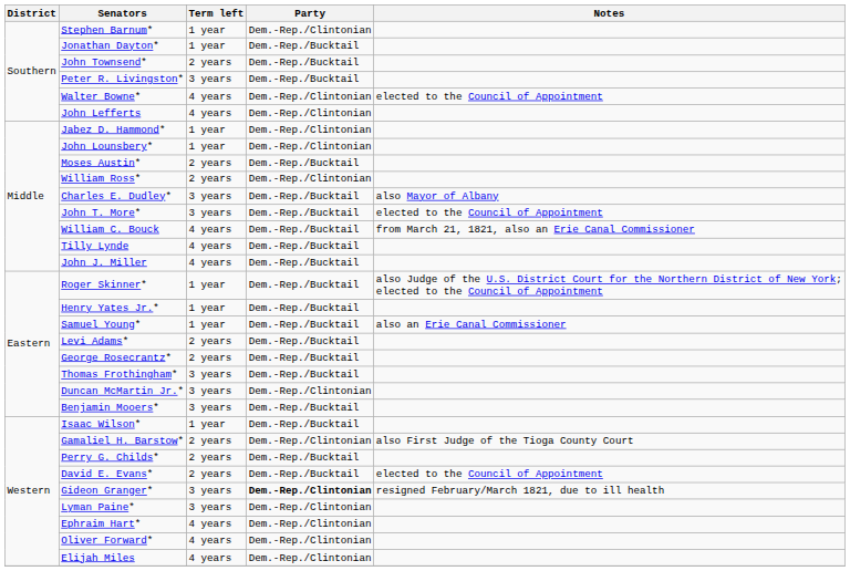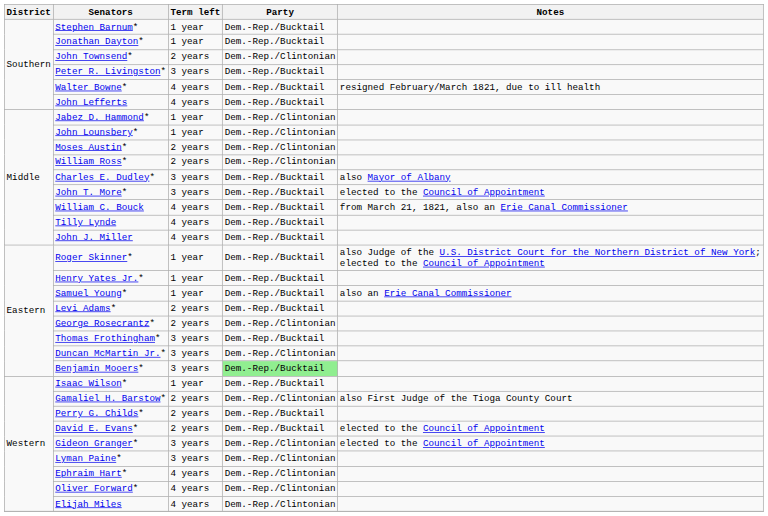 <table class=wikitable>
 <tr>
 <th>District</th>
 <th>Senators</th>
 <th>Term left</th>
 <th>Party</th>
 <th>Notes</th>
 </tr>
 <tr>
 <td rowspan="6">Southern</td>
 <td><a href='#'>Stephen Barnum</a>*</td>
 <td>1 year</td>
-<td>Dem.-Rep./Clintonian</td>
+<td>Dem.-Rep./Bucktail</td>
 <td></td>
 </tr>
 <tr>
 <td><a href='#'>Jonathan Dayton</a>*</td>
 <td>1 year</td>
 <td>Dem.-Rep./Bucktail</td>
 <td></td>
 </tr>
 <tr>
 <td><a href='#'>John Townsend</a>*</td>
 <td>2 years</td>
-<td>Dem.-Rep./Bucktail</td>
+<td>Dem.-Rep./Clintonian</td>
 <td></td>
 </tr>
 <tr>
 <td><a href='#'>Peter R. Livingston</a>*</td>
 <td>3 years</td>
 <td>Dem.-Rep./Bucktail</td>
 <td></td>
 </tr>
 <tr>
 <td><a href='#'>Walter Bowne</a>*</td>
 <td>4 years</td>
-<td>Dem.-Rep./Clintonian</td>
-<td>elected to the <a href='#'>Council of Appointment</a></td>
+<td>Dem.-Rep./Bucktail</td>
+<td>resigned February/March 1821, due to ill health</td>
 </tr>
 <tr>
 <td><a href='#'>John Lefferts</a></td>
 <td>4 years</td>
-<td>Dem.-Rep./Clintonian</td>
+<td>Dem.-Rep./Bucktail</td>
 <td></td>
 </tr>
 <tr>
 <td rowspan="9">Middle</td>
 <td><a href='#'>Jabez D. Hammond</a>*</td>
 <td>1 year</td>
 <td>Dem.-Rep./Clintonian</td>
 <td></td>
 </tr>
 <tr>
 <td><a href='#'>John Lounsbery</a>*</td>
 <td>1 year</td>
 <td>Dem.-Rep./Clintonian</td>
 <td></td>
 </tr>
 <tr>
 <td><a href='#'>Moses Austin</a>*</td>
 <td>2 years</td>
-<td>Dem.-Rep./Bucktail</td>
+<td>Dem.-Rep./Clintonian</td>
 <td></td>
 </tr>
 <tr>
 <td><a href='#'>William Ross</a>*</td>
 <td>2 years</td>
 <td>Dem.-Rep./Clintonian</td>
 <td></td>
 </tr>
 <tr>
 <td><a href='#'>Charles E. Dudley</a>*</td>
 <td>3 years</td>
 <td>Dem.-Rep./Bucktail</td>
 <td>also <a href='#'>Mayor of Albany</a></td>
 </tr>
 <tr>
 <td><a href='#'>John T. More</a>*</td>
 <td>3 years</td>
 <td>Dem.-Rep./Bucktail</td>
 <td>elected to the <a href='#'>Council of Appointment</a></td>
 </tr>
 <tr>
 <td><a href='#'>William C. Bouck</a></td>
 <td>4 years</td>
 <td>Dem.-Rep./Bucktail</td>
 <td>from March 21, 1821, also an <a href='#'>Erie Canal Commissioner</a></td>
 </tr>
 <tr>
 <td><a href='#'>Tilly Lynde</a></td>
 <td>4 years</td>
 <td>Dem.-Rep./Bucktail</td>
 <td></td>
 </tr>
 <tr>
 <td><a href='#'>John J. Miller</a></td>
 <td>4 years</td>
 <td>Dem.-Rep./Bucktail</td>
 <td></td>
 </tr>
 <tr>
 <td rowspan="8">Eastern</td>
 <td><a href='#'>Roger Skinner</a>*</td>
 <td>1 year</td>
 <td>Dem.-Rep./Bucktail</td>
 <td>also Judge of the <a href='#'>U.S. District Court for the Northern District of New York</a>; <br>elected to the <a href='#'>Council of Appointment</a></td>
 </tr>
 <tr>
 <td><a href='#'>Henry Yates Jr.</a>*</td>
 <td>1 year</td>
 <td>Dem.-Rep./Bucktail</td>
 <td></td>
 </tr>
 <tr>
 <td><a href='#'>Samuel Young</a>*</td>
 <td>1 year</td>
 <td>Dem.-Rep./Bucktail</td>
 <td>also an <a href='#'>Erie Canal Commissioner</a></td>
 </tr>
 <tr>
 <td><a href='#'>Levi Adams</a>*</td>
 <td>2 years</td>
 <td>Dem.-Rep./Bucktail</td>
 <td></td>
 </tr>
 <tr>
 <td><a href='#'>George Rosecrantz</a>*</td>
 <td>2 years</td>
-<td>Dem.-Rep./Bucktail</td>
+<td>Dem.-Rep./Clintonian</td>
 <td></td>
 </tr>
 <tr>
 <td><a href='#'>Thomas Frothingham</a>*</td>
 <td>3 years</td>
 <td>Dem.-Rep./Bucktail</td>
 <td></td>
 </tr>
 <tr>
 <td><a href='#'>Duncan McMartin Jr.</a>*</td>
 <td>3 years</td>
 <td>Dem.-Rep./Clintonian</td>
 <td></td>
 </tr>
 <tr>
 <td><a href='#'>Benjamin Mooers</a>*</td>
 <td>3 years</td>
-<td>Dem.-Rep./Bucktail</td>
+<td style="background: lightgreen;">Dem.-Rep./Bucktail</td>
 <td></td>
 </tr>
 <tr>
 <td rowspan="9">Western</td>
 <td><a href='#'>Isaac Wilson</a>*</td>
 <td>1 year</td>
 <td>Dem.-Rep./Bucktail</td>
 <td></td>
 </tr>
 <tr>
 <td><a href='#'>Gamaliel H. Barstow</a>*</td>
 <td>2 years</td>
 <td>Dem.-Rep./Clintonian</td>
 <td>also First Judge of the Tioga County Court</td>
 </tr>
 <tr>
 <td><a href='#'>Perry G. Childs</a>*</td>
 <td>2 years</td>
 <td>Dem.-Rep./Bucktail</td>
 <td></td>
 </tr>
 <tr>
 <td><a href='#'>David E. Evans</a>*</td>
 <td>2 years</td>
 <td>Dem.-Rep./Bucktail</td>
 <td>elected to the <a href='#'>Council of Appointment</a></td>
 </tr>
 <tr>
 <td><a href='#'>Gideon Granger</a>*</td>
 <td>3 years</td>
-<td><strong>Dem.-Rep./Clintonian</strong></td>
-<td>resigned February/March 1821, due to ill health</td>
+<td>Dem.-Rep./Clintonian</td>
+<td>elected to the <a href='#'>Council of Appointment</a></td>
 </tr>
 <tr>
 <td><a href='#'>Lyman Paine</a>*</td>
 <td>3 years</td>
 <td>Dem.-Rep./Clintonian</td>
 <td></td>
 </tr>
 <tr>
 <td><a href='#'>Ephraim Hart</a>*</td>
 <td>4 years</td>
 <td>Dem.-Rep./Clintonian</td>
 <td></td>
 </tr>
 <tr>
 <td><a href='#'>Oliver Forward</a>*</td>
 <td>4 years</td>
 <td>Dem.-Rep./Clintonian</td>
 <td></td>
 </tr>
 <tr>
 <td><a href='#'>Elijah Miles</a></td>
 <td>4 years</td>
 <td>Dem.-Rep./Clintonian</td>
 <td></td>
 </tr>
 <tr>
 </tr>
 </table>
